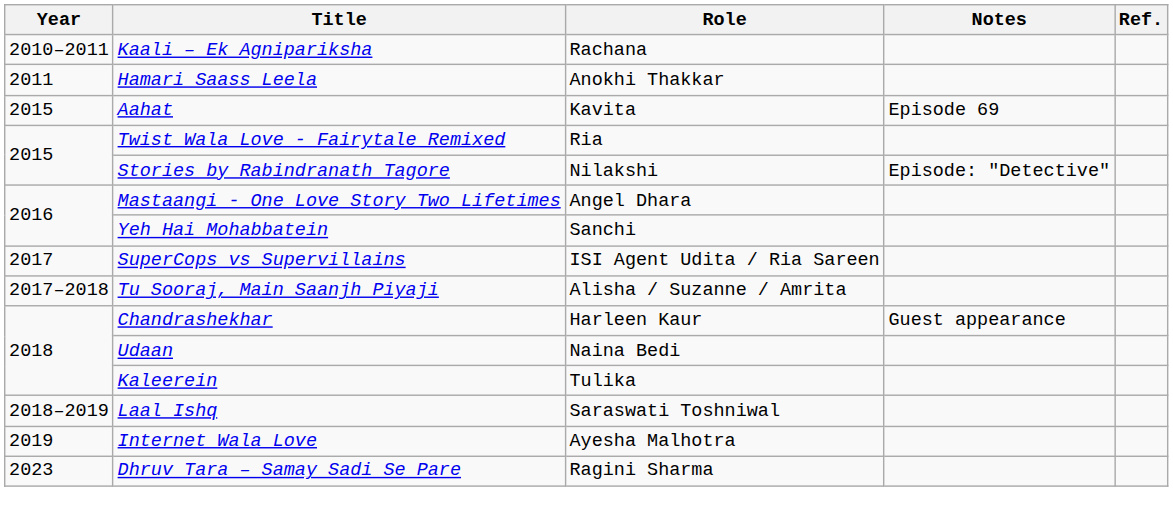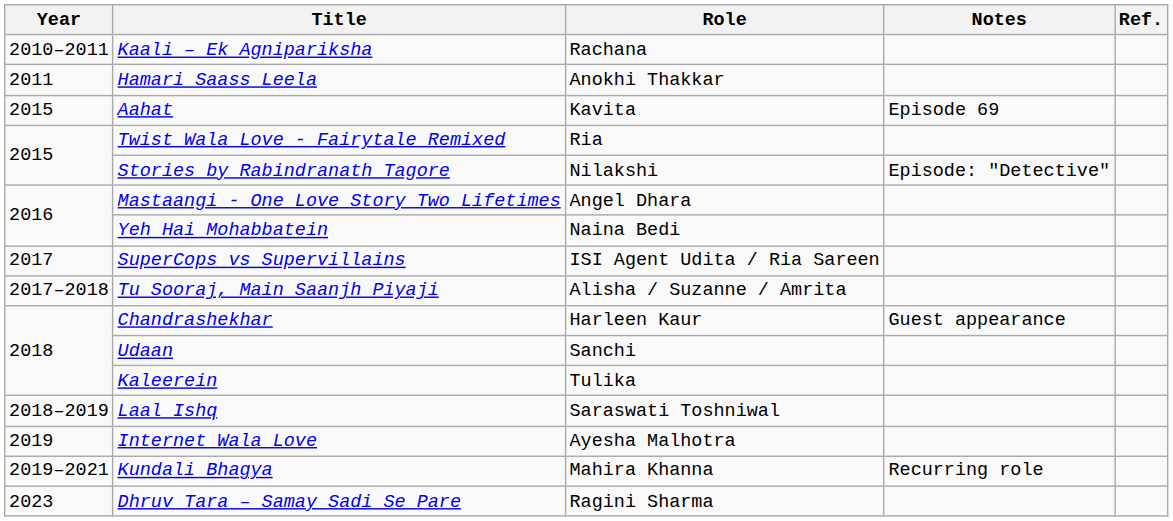 <table class="wikitable sortable">
 <tr>
 <th>Year</th>
 <th>Title</th>
 <th>Role</th>
 <th>Notes</th>
 <th>Ref.</th>
 </tr>
 <tr>
 <td>2010–2011</td>
 <td><em><a href='#'>Kaali – Ek Agnipariksha</a></em></td>
 <td>Rachana</td>
 <td></td>
 <td></td>
 </tr>
 <tr>
 <td>2011</td>
 <td><em><a href='#'>Hamari Saass Leela</a></em></td>
 <td>Anokhi Thakkar</td>
 <td></td>
 <td></td>
 </tr>
 <tr>
 <td>2015</td>
 <td><em><a href='#'>Aahat</a></em></td>
 <td>Kavita</td>
 <td>Episode 69</td>
 <td></td>
 </tr>
 <tr>
 <td rowspan="2">2015</td>
 <td><em><a href='#'>Twist Wala Love - Fairytale Remixed</a></em></td>
 <td>Ria</td>
 <td></td>
 <td></td>
 </tr>
 <tr>
 <td><em><a href='#'>Stories by Rabindranath Tagore</a></em></td>
 <td>Nilakshi</td>
 <td>Episode: "Detective"</td>
 <td></td>
 </tr>
 <tr>
 <td rowspan="2">2016</td>
 <td><em><a href='#'>Mastaangi - One Love Story Two Lifetimes</a></em></td>
 <td>Angel Dhara</td>
 <td></td>
 <td></td>
 </tr>
 <tr>
 <td><em><a href='#'>Yeh Hai Mohabbatein</a></em></td>
-<td>Sanchi</td>
+<td>Naina Bedi</td>
 <td></td>
 <td></td>
 </tr>
 <tr>
 <td>2017</td>
 <td><em><a href='#'>SuperCops vs Supervillains</a></em></td>
 <td>ISI Agent Udita / Ria Sareen</td>
 <td></td>
 <td></td>
 </tr>
 <tr>
 <td>2017–2018</td>
 <td><em><a href='#'>Tu Sooraj, Main Saanjh Piyaji</a></em></td>
 <td>Alisha / Suzanne / Amrita</td>
 <td></td>
 <td></td>
 </tr>
 <tr>
 <td rowspan="3">2018</td>
 <td><em><a href='#'>Chandrashekhar</a></em></td>
 <td>Harleen Kaur</td>
 <td>Guest appearance</td>
 <td></td>
 </tr>
 <tr>
 <td><em><a href='#'>Udaan</a></em></td>
-<td>Naina Bedi</td>
+<td>Sanchi</td>
 <td></td>
 <td></td>
 </tr>
 <tr>
 <td><em><a href='#'>Kaleerein</a></em></td>
 <td>Tulika</td>
 <td></td>
 <td></td>
 </tr>
 <tr>
 <td>2018–2019</td>
 <td><em><a href='#'>Laal Ishq</a></em></td>
 <td>Saraswati Toshniwal</td>
 <td></td>
 <td></td>
 </tr>
 <tr>
 <td>2019</td>
 <td><em><a href='#'>Internet Wala Love</a></em></td>
 <td>Ayesha Malhotra</td>
 <td></td>
 <td></td>
 </tr>
 <tr>
+<td>2019–2021</td>
+<td><em><a href='#'>Kundali Bhagya</a></em></td>
+<td>Mahira Khanna</td>
+<td>Recurring role</td>
+<td></td>
+</tr>
+<tr>
 <td>2023</td>
 <td><em><a href='#'>Dhruv Tara – Samay Sadi Se Pare</a></em></td>
 <td>Ragini Sharma</td>
 <td></td>
 <td></td>
 </tr>
 </table>
